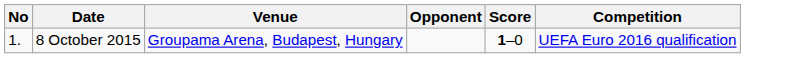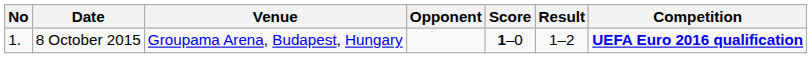 <table class="wikitable" style="font-size:85%;">
 <tr>
 <th>No</th>
 <th>Date</th>
 <th>Venue</th>
 <th>Opponent</th>
 <th>Score</th>
+<th>Result</th>
 <th>Competition</th>
 </tr>
 <tr>
 <td>1.</td>
 <td>8 October 2015</td>
 <td><a href='#'>Groupama Arena</a>, <a href='#'>Budapest</a>, <a href='#'>Hungary</a></td>
 <td></td>
 <td align=center><strong>1</strong>–0</td>
-<td><a href='#'>UEFA Euro 2016 qualification</a></td>
+<td align=center>1–2</td>
+<td><strong><a href='#'>UEFA Euro 2016 qualification</a></strong></td>
 </tr>
 </table>
